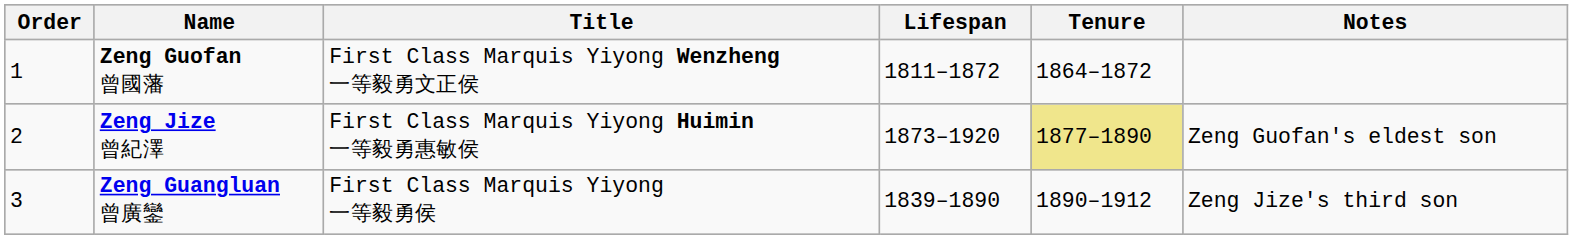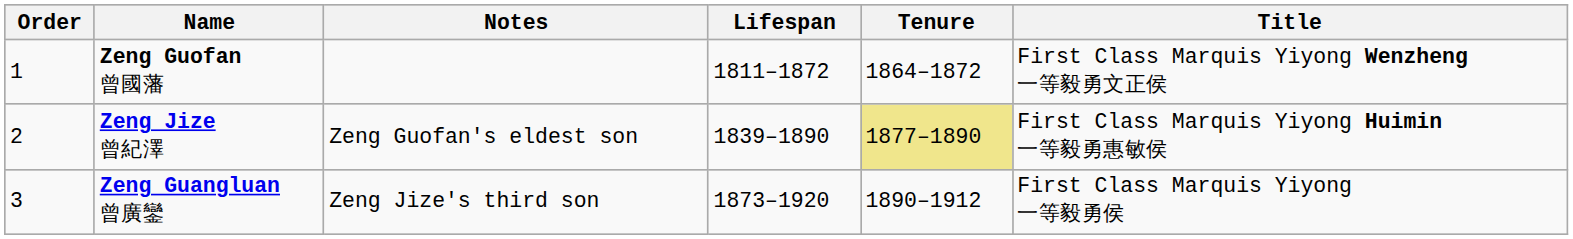 <table class="wikitable" width=75%>
 <tr>
 <th>Order</th>
 <th>Name</th>
-<th>Title</th>
+<th>Notes</th>
 <th>Lifespan</th>
 <th>Tenure</th>
-<th>Notes</th>
+<th>Title</th>
 </tr>
 <tr>
 <td>1</td>
 <td><strong>Zeng Guofan</strong><br>曾國藩</td>
-<td>First Class Marquis Yiyong <strong>Wenzheng</strong><br>一等毅勇文正侯</td>
+<td></td>
 <td>1811–1872</td>
 <td>1864–1872</td>
-<td></td>
+<td>First Class Marquis Yiyong <strong>Wenzheng</strong><br>一等毅勇文正侯</td>
 </tr>
 <tr>
 <td>2</td>
 <td><strong><a href='#'>Zeng Jize</a></strong><br>曾紀澤</td>
+<td>Zeng Guofan's eldest son</td>
+<td>1839–1890</td>
+<td style="background: khaki;">1877–1890</td>
 <td>First Class Marquis Yiyong <strong>Huimin</strong><br>一等毅勇惠敏侯</td>
-<td>1873–1920</td>
-<td style="background: khaki;">1877–1890</td>
-<td>Zeng Guofan's eldest son</td>
 </tr>
 <tr>
 <td>3</td>
 <td><strong><a href='#'>Zeng Guangluan</a></strong><br>曾廣鑾</td>
+<td>Zeng Jize's third son</td>
+<td>1873–1920</td>
+<td>1890–1912</td>
 <td>First Class Marquis Yiyong<br>一等毅勇侯</td>
-<td>1839–1890</td>
-<td>1890–1912</td>
-<td>Zeng Jize's third son</td>
 </tr>
 </table>
